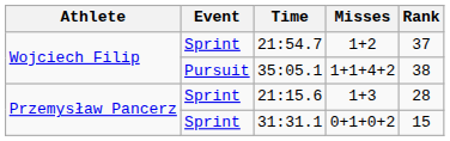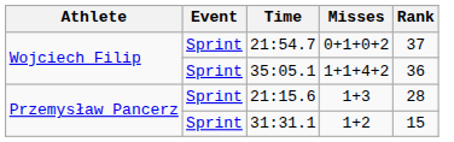 <table class="wikitable" style="font-size:90%">
 <tr>
 <th>Athlete</th>
 <th>Event</th>
 <th>Time</th>
 <th>Misses</th>
 <th>Rank</th>
 </tr>
 <tr align=center>
 <td align=left rowspan=2><a href='#'>Wojciech Filip</a></td>
 <td align=left><a href='#'>Sprint</a></td>
 <td>21:54.7</td>
-<td>1+2</td>
+<td>0+1+0+2</td>
 <td>37</td>
 </tr>
 <tr align=center>
-<td align=left><a href='#'>Pursuit</a></td>
+<td align=left><a href='#'>Sprint</a></td>
 <td>35:05.1</td>
 <td>1+1+4+2</td>
-<td>38</td>
+<td>36</td>
 </tr>
 <tr align=center>
 <td align=left rowspan=2><a href='#'>Przemysław Pancerz</a></td>
 <td align=left><a href='#'>Sprint</a></td>
 <td>21:15.6</td>
 <td>1+3</td>
 <td>28</td>
 </tr>
 <tr align=center>
 <td align=left><a href='#'>Sprint</a></td>
 <td>31:31.1</td>
-<td>0+1+0+2</td>
+<td>1+2</td>
 <td>15</td>
 </tr>
 </table>
